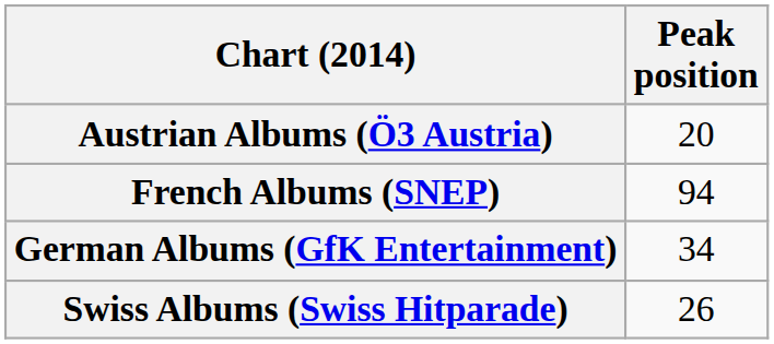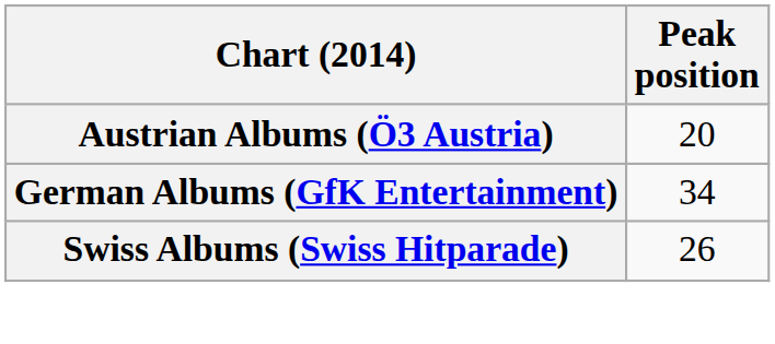 <table class="wikitable sortable plainrowheaders">
 <tr>
 <th>Chart (2014)</th>
 <th>Peak<br>position</th>
 </tr>
 <tr>
 <th scope="row">Austrian Albums (<a href='#'>Ö3 Austria</a>)</th>
 <td style="text-align:center;">20</td>
 </tr>
 <tr>
-<th scope="row">French Albums (<a href='#'>SNEP</a>)</th>
-<td style="text-align:center;">94</td>
-</tr>
-<tr>
 <th scope="row">German Albums (<a href='#'>GfK Entertainment</a>)</th>
 <td style="text-align:center;">34</td>
 </tr>
 <tr>
 <th scope="row">Swiss Albums (<a href='#'>Swiss Hitparade</a>)</th>
 <td style="text-align:center;">26</td>
 </tr>
 </table>
